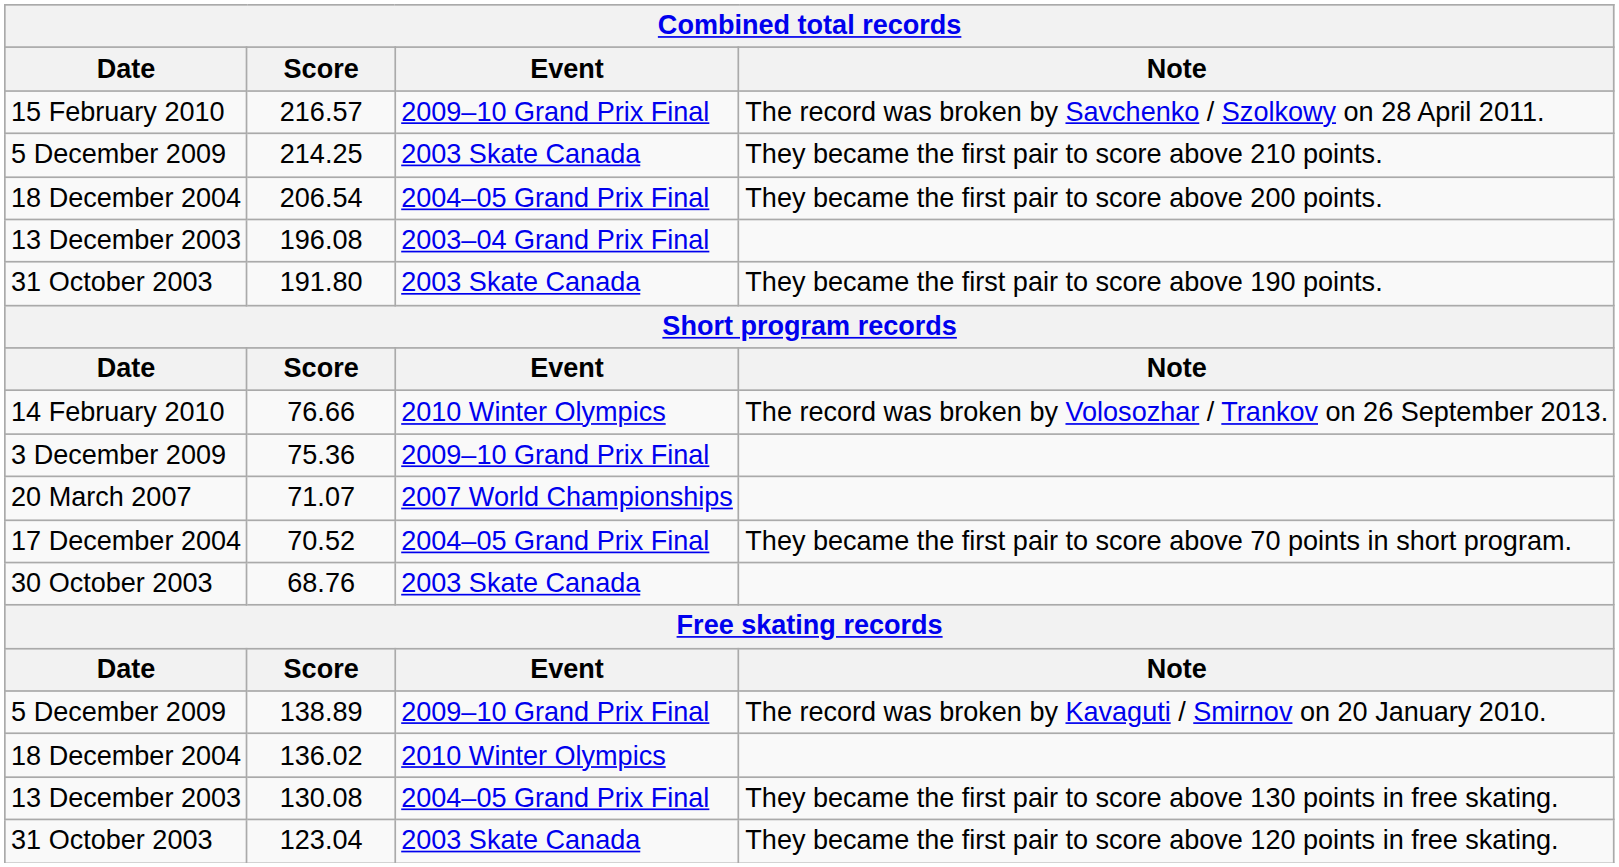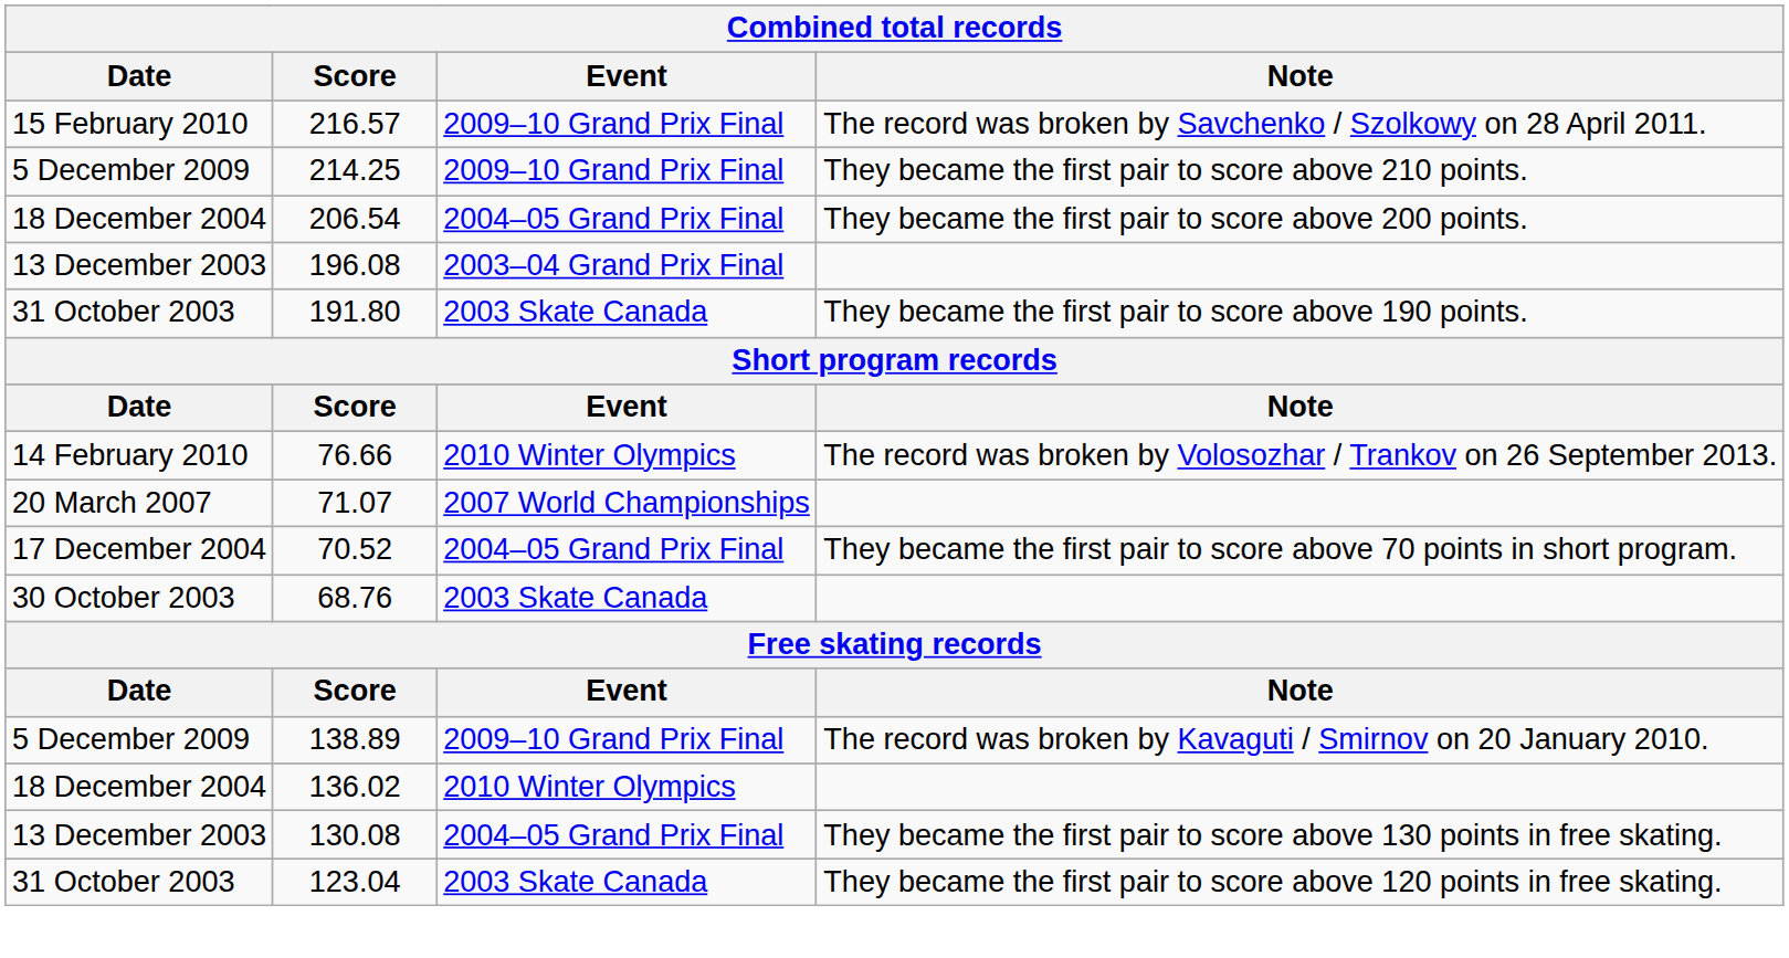 <table class="wikitable sortable">
 <tr>
 <th colspan=4 align=center><a href='#'>Combined total records</a></th>
 </tr>
 <tr>
 <th>Date</th>
 <th style="width:80px;">Score</th>
 <th>Event</th>
 <th>Note</th>
 </tr>
 <tr>
 <td>15 February 2010</td>
 <td style="text-align:center;">216.57</td>
 <td><a href='#'>2009–10 Grand Prix Final</a></td>
 <td>The record was broken by <a href='#'>Savchenko</a> / <a href='#'>Szolkowy</a> on 28 April 2011.</td>
 </tr>
 <tr>
 <td>5 December 2009</td>
 <td style="text-align:center;">214.25</td>
-<td><a href='#'>2003 Skate Canada</a></td>
+<td><a href='#'>2009–10 Grand Prix Final</a></td>
 <td>They became the first pair to score above 210 points.</td>
 </tr>
 <tr>
 <td>18 December 2004</td>
 <td style="text-align:center;">206.54</td>
 <td><a href='#'>2004–05 Grand Prix Final</a></td>
 <td>They became the first pair to score above 200 points.</td>
 </tr>
 <tr>
 <td>13 December 2003</td>
 <td style="text-align:center;">196.08</td>
 <td><a href='#'>2003–04 Grand Prix Final</a></td>
 <td></td>
 </tr>
 <tr>
 <td>31 October 2003</td>
 <td style="text-align:center;">191.80</td>
 <td><a href='#'>2003 Skate Canada</a></td>
 <td>They became the first pair to score above 190 points.</td>
 </tr>
 <tr>
 <th colspan=4 align=center><a href='#'>Short program records</a></th>
 </tr>
 <tr>
 <th>Date</th>
 <th style="width:80px;">Score</th>
 <th>Event</th>
 <th>Note</th>
 </tr>
 <tr>
 <td>14 February 2010</td>
 <td style="text-align:center;">76.66</td>
 <td><a href='#'>2010 Winter Olympics</a></td>
 <td>The record was broken by <a href='#'>Volosozhar</a> / <a href='#'>Trankov</a> on 26 September 2013.</td>
-</tr>
-<tr>
-<td>3 December 2009</td>
-<td style="text-align:center;">75.36</td>
-<td><a href='#'>2009–10 Grand Prix Final</a></td>
-<td></td>
 </tr>
 <tr>
 <td>20 March 2007</td>
 <td style="text-align:center;">71.07</td>
 <td><a href='#'>2007 World Championships</a></td>
 <td></td>
 </tr>
 <tr>
 <td>17 December 2004</td>
 <td style="text-align:center;">70.52</td>
 <td><a href='#'>2004–05 Grand Prix Final</a></td>
 <td>They became the first pair to score above 70 points in short program.</td>
 </tr>
 <tr>
 <td>30 October 2003</td>
 <td style="text-align:center;">68.76</td>
 <td><a href='#'>2003 Skate Canada</a></td>
 <td></td>
 </tr>
 <tr>
 <th colspan=4 align=center><a href='#'>Free skating records</a></th>
 </tr>
 <tr>
 <th>Date</th>
 <th style="width:80px;">Score</th>
 <th>Event</th>
 <th>Note</th>
 </tr>
 <tr>
 <td>5 December 2009</td>
 <td style="text-align:center;">138.89</td>
 <td><a href='#'>2009–10 Grand Prix Final</a></td>
 <td>The record was broken by <a href='#'>Kavaguti</a> / <a href='#'>Smirnov</a> on 20 January 2010.</td>
 </tr>
 <tr>
 <td>18 December 2004</td>
 <td style="text-align:center;">136.02</td>
 <td><a href='#'>2010 Winter Olympics</a></td>
 <td></td>
 </tr>
 <tr>
 <td>13 December 2003</td>
 <td style="text-align:center;">130.08</td>
 <td><a href='#'>2004–05 Grand Prix Final</a></td>
 <td>They became the first pair to score above 130 points in free skating.</td>
 </tr>
 <tr>
 <td>31 October 2003</td>
 <td style="text-align:center;">123.04</td>
 <td><a href='#'>2003 Skate Canada</a></td>
 <td>They became the first pair to score above 120 points in free skating.</td>
 </tr>
 </table>
